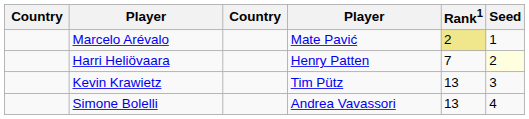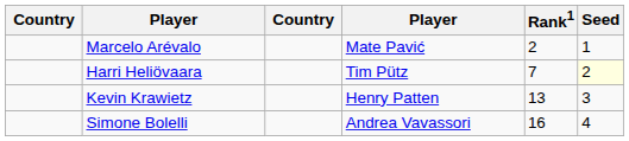 <table class="sortable wikitable">
 <tr>
 <th width="70">Country</th>
 <th width="175">Player</th>
 <th width="70">Country</th>
 <th width="175">Player</th>
 <th>Rank<sup>1</sup></th>
 <th>Seed</th>
 </tr>
 <tr>
 <td></td>
 <td><a href='#'>Marcelo Arévalo</a></td>
 <td></td>
 <td><a href='#'>Mate Pavić</a></td>
-<td style="background: khaki;">2</td>
+<td>2</td>
 <td>1</td>
 </tr>
 <tr>
 <td></td>
 <td><a href='#'>Harri Heliövaara</a></td>
 <td></td>
-<td><a href='#'>Henry Patten</a></td>
+<td><a href='#'>Tim Pütz</a></td>
 <td>7</td>
 <td style="background: lightyellow;">2</td>
 </tr>
 <tr>
 <td></td>
 <td><a href='#'>Kevin Krawietz</a></td>
 <td></td>
-<td><a href='#'>Tim Pütz</a></td>
+<td><a href='#'>Henry Patten</a></td>
 <td>13</td>
 <td>3</td>
 </tr>
 <tr>
 <td></td>
 <td><a href='#'>Simone Bolelli</a></td>
 <td></td>
 <td><a href='#'>Andrea Vavassori</a></td>
-<td>13</td>
+<td>16</td>
 <td>4</td>
 </tr>
 </table>
